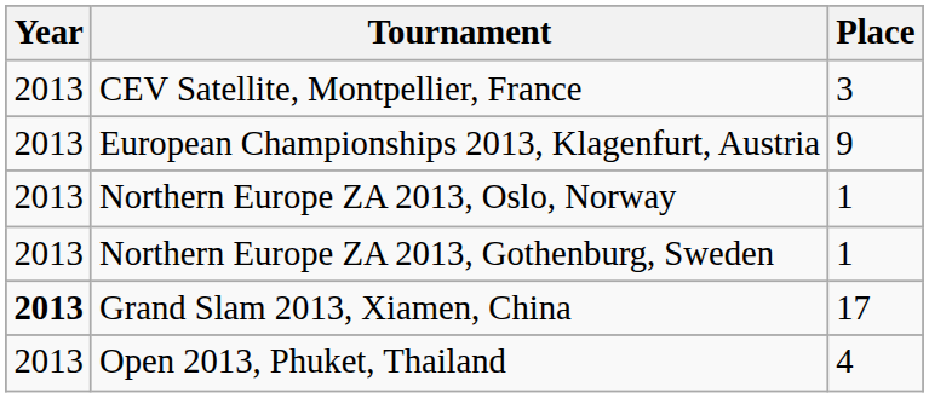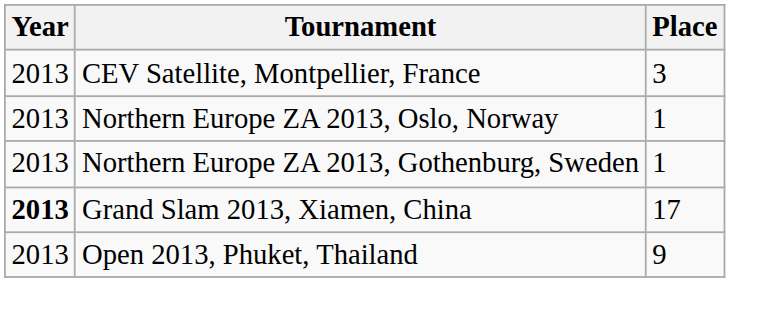 <table class="wikitable">
 <tr>
 <th>Year</th>
 <th>Tournament</th>
 <th>Place</th>
 </tr>
 <tr>
 <td>2013</td>
 <td>CEV Satellite, Montpellier, France</td>
 <td>3</td>
-</tr>
-<tr>
-<td>2013</td>
-<td>European Championships 2013, Klagenfurt, Austria</td>
-<td>9</td>
 </tr>
 <tr>
 <td>2013</td>
 <td>Northern Europe ZA 2013, Oslo, Norway</td>
 <td>1</td>
 </tr>
 <tr>
 <td>2013</td>
 <td>Northern Europe ZA 2013, Gothenburg, Sweden</td>
 <td>1</td>
 </tr>
 <tr>
 <td><strong>2013</strong></td>
 <td>Grand Slam 2013, Xiamen, China</td>
 <td>17</td>
 </tr>
 <tr>
 <td>2013</td>
 <td>Open 2013, Phuket, Thailand</td>
-<td>4</td>
+<td>9</td>
 </tr>
 </table>
